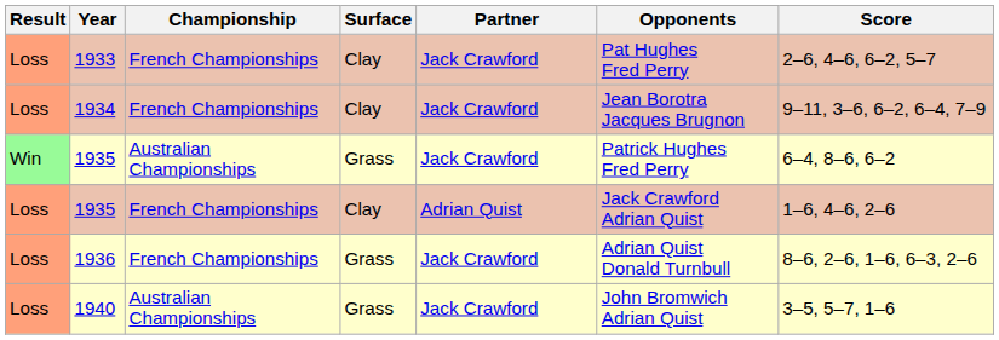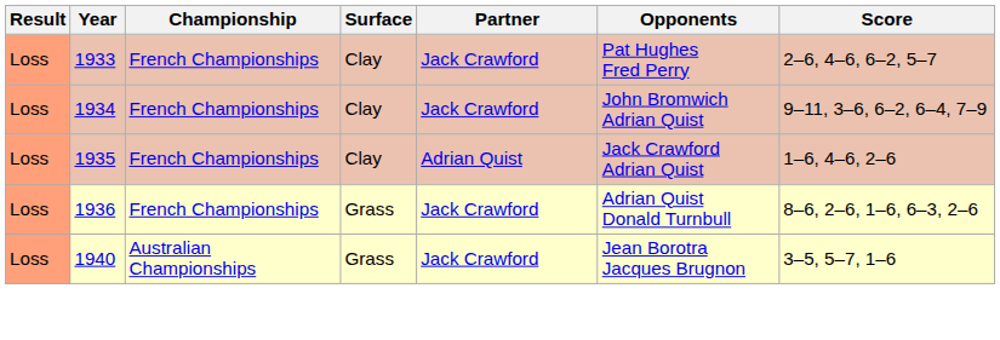 <table class="sortable wikitable">
 <tr>
 <th style="width:40px">Result</th>
 <th style="width:40px">Year</th>
 <th style="width:180px">Championship</th>
 <th style="width:50px">Surface</th>
 <th style="width:150px">Partner</th>
 <th style="width:150px">Opponents</th>
 <th style="width:180px" class="unsortable">Score</th>
 </tr>
 <tr style="background:#ebc2af">
 <td style="background:#FFA07A">Loss</td>
 <td><a href='#'>1933</a></td>
 <td><a href='#'>French Championships</a></td>
 <td>Clay</td>
 <td> <a href='#'>Jack Crawford</a></td>
 <td> <a href='#'>Pat Hughes</a> <br>  <a href='#'>Fred Perry</a></td>
 <td>2–6, 4–6, 6–2, 5–7</td>
 </tr>
 <tr style="background:#ebc2af">
 <td style="background:#FFA07A">Loss</td>
 <td><a href='#'>1934</a></td>
 <td><a href='#'>French Championships</a></td>
 <td>Clay</td>
 <td> <a href='#'>Jack Crawford</a></td>
-<td> <a href='#'>Jean Borotra</a> <br>  <a href='#'>Jacques Brugnon</a></td>
+<td> <a href='#'>John Bromwich</a> <br>  <a href='#'>Adrian Quist</a></td>
 <td>9–11, 3–6, 6–2, 6–4, 7–9</td>
-</tr>
-<tr style="background:#ffffcc">
-<td style="background:#98FB98">Win</td>
-<td><a href='#'>1935</a></td>
-<td><a href='#'>Australian Championships</a></td>
-<td>Grass</td>
-<td> <a href='#'>Jack Crawford</a></td>
-<td> <a href='#'>Patrick Hughes</a> <br>  <a href='#'>Fred Perry</a></td>
-<td>6–4, 8–6, 6–2</td>
 </tr>
 <tr style="background:#ebc2af">
 <td style="background:#FFA07A">Loss</td>
 <td><a href='#'>1935</a></td>
 <td><a href='#'>French Championships</a></td>
 <td>Clay</td>
 <td> <a href='#'>Adrian Quist</a></td>
 <td> <a href='#'>Jack Crawford</a> <br>  <a href='#'>Adrian Quist</a></td>
 <td>1–6, 4–6, 2–6</td>
 </tr>
 <tr style="background:#ffffcc">
 <td style="background:#FFA07A">Loss</td>
 <td><a href='#'>1936</a></td>
 <td><a href='#'>French Championships</a></td>
 <td>Grass</td>
 <td> <a href='#'>Jack Crawford</a></td>
 <td> <a href='#'>Adrian Quist</a> <br>  <a href='#'>Donald Turnbull</a></td>
 <td>8–6, 2–6, 1–6, 6–3, 2–6</td>
 </tr>
 <tr style="background:#ffffcc">
 <td style="background:#FFA07A">Loss</td>
 <td><a href='#'>1940</a></td>
 <td><a href='#'>Australian Championships</a></td>
 <td>Grass</td>
 <td> <a href='#'>Jack Crawford</a></td>
-<td> <a href='#'>John Bromwich</a> <br>  <a href='#'>Adrian Quist</a></td>
+<td> <a href='#'>Jean Borotra</a> <br>  <a href='#'>Jacques Brugnon</a></td>
 <td>3–5, 5–7, 1–6</td>
 </tr>
 </table>
